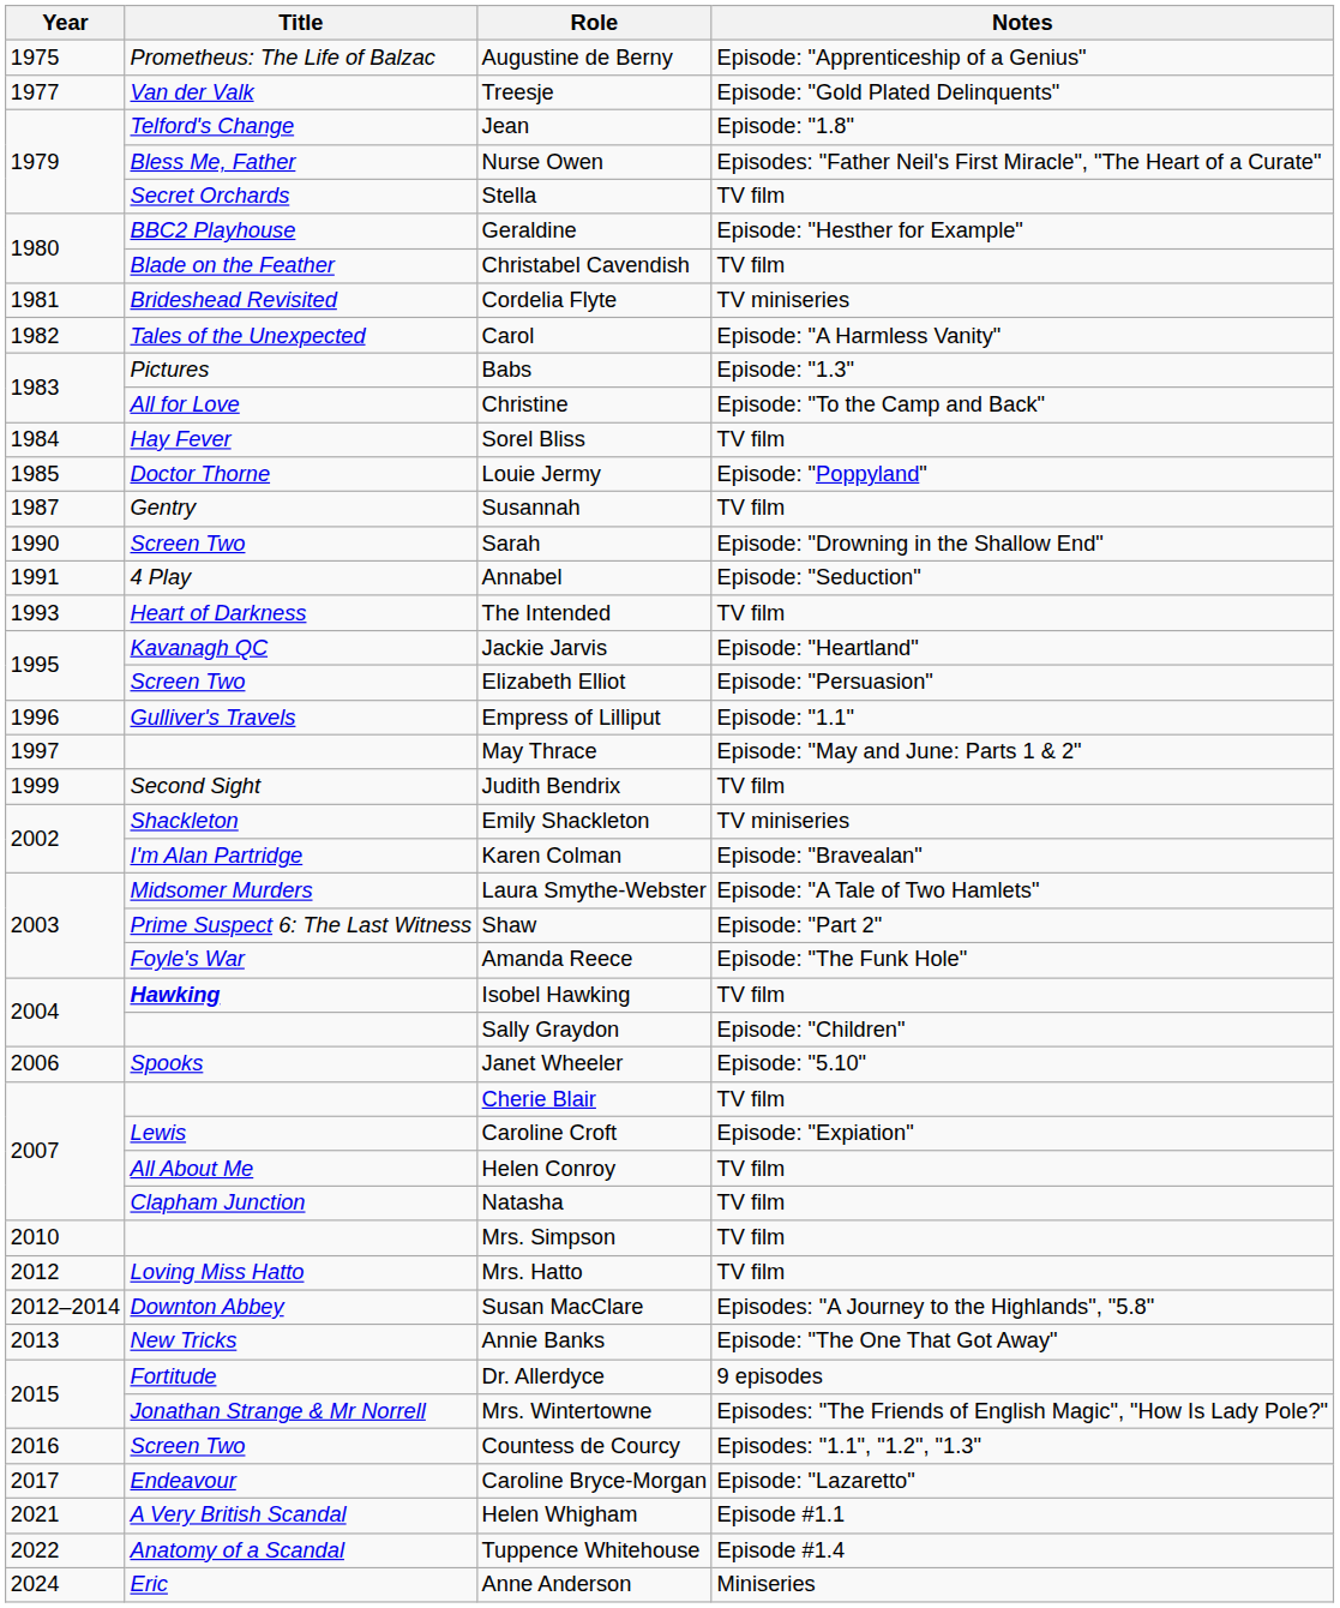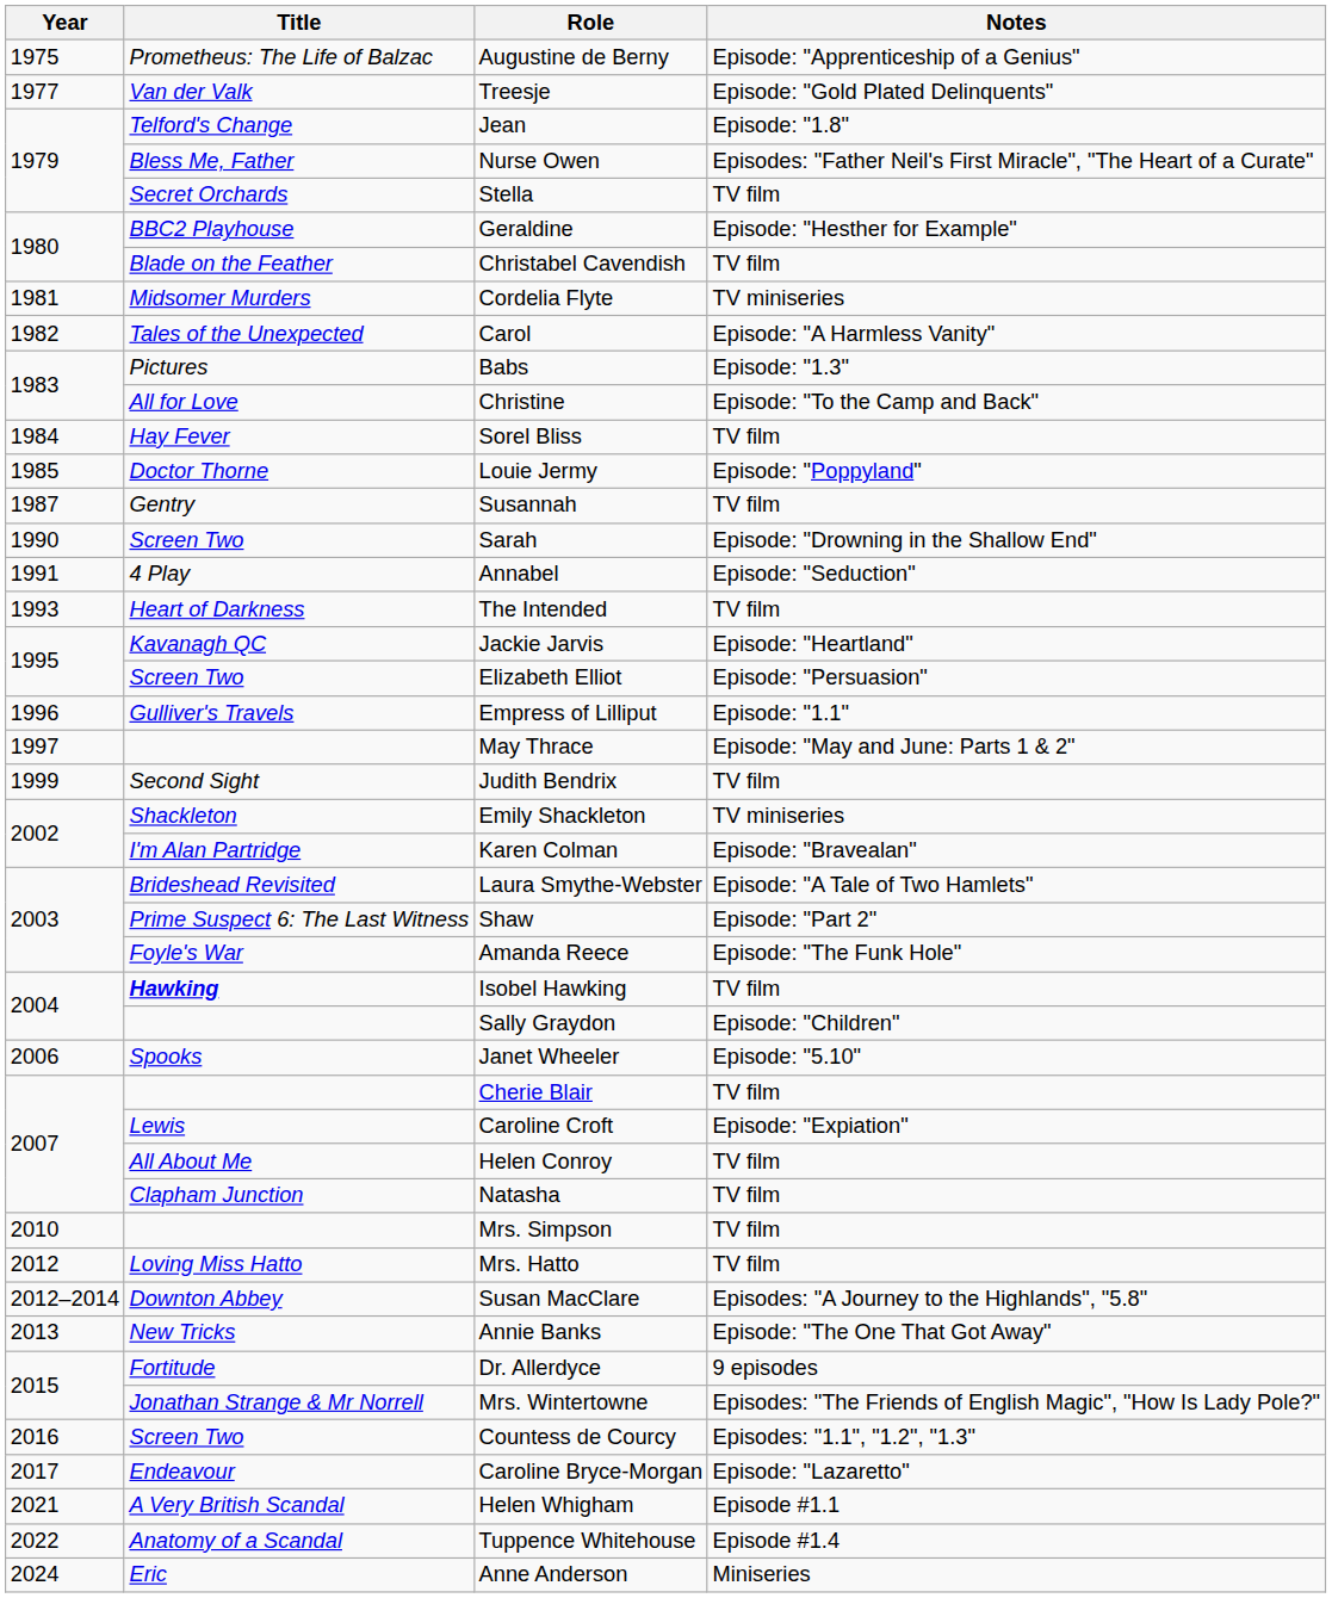 <table class="wikitable sortable">
 <tr>
 <th>Year</th>
 <th>Title</th>
 <th>Role</th>
 <th class="unsortable">Notes</th>
 </tr>
 <tr>
 <td>1975</td>
 <td><em>Prometheus: The Life of Balzac</em></td>
 <td>Augustine de Berny</td>
 <td>Episode: "Apprenticeship of a Genius"</td>
 </tr>
 <tr>
 <td>1977</td>
 <td><em><a href='#'>Van der Valk</a></em></td>
 <td>Treesje</td>
 <td>Episode: "Gold Plated Delinquents"</td>
 </tr>
 <tr>
 <td rowspan="3">1979</td>
 <td><em><a href='#'>Telford's Change</a></em></td>
 <td>Jean</td>
 <td>Episode: "1.8"</td>
 </tr>
 <tr>
 <td><em><a href='#'>Bless Me, Father</a></em></td>
 <td>Nurse Owen</td>
 <td>Episodes: "Father Neil's First Miracle", "The Heart of a Curate"</td>
 </tr>
 <tr>
 <td><em><a href='#'>Secret Orchards</a></em></td>
 <td>Stella</td>
 <td>TV film</td>
 </tr>
 <tr>
 <td rowspan="2">1980</td>
 <td><em><a href='#'>BBC2 Playhouse</a></em></td>
 <td>Geraldine</td>
 <td>Episode: "Hesther for Example"</td>
 </tr>
 <tr>
 <td><em><a href='#'>Blade on the Feather</a></em></td>
 <td>Christabel Cavendish</td>
 <td>TV film</td>
 </tr>
 <tr>
 <td>1981</td>
-<td><em><a href='#'>Brideshead Revisited</a></em></td>
+<td><em><a href='#'>Midsomer Murders</a></em></td>
 <td>Cordelia Flyte</td>
 <td>TV miniseries</td>
 </tr>
 <tr>
 <td>1982</td>
 <td><em><a href='#'>Tales of the Unexpected</a></em></td>
 <td>Carol</td>
 <td>Episode: "A Harmless Vanity"</td>
 </tr>
 <tr>
 <td rowspan="2">1983</td>
 <td><em>Pictures</em></td>
 <td>Babs</td>
 <td>Episode: "1.3"</td>
 </tr>
 <tr>
 <td><em><a href='#'>All for Love</a></em></td>
 <td>Christine</td>
 <td>Episode: "To the Camp and Back"</td>
 </tr>
 <tr>
 <td>1984</td>
 <td><em><a href='#'>Hay Fever</a></em></td>
 <td>Sorel Bliss</td>
 <td>TV film</td>
 </tr>
 <tr>
 <td>1985</td>
 <td><em><a href='#'>Doctor Thorne</a></em></td>
 <td>Louie Jermy</td>
 <td>Episode: "<a href='#'>Poppyland</a>"</td>
 </tr>
 <tr>
 <td>1987</td>
 <td><em>Gentry</em></td>
 <td>Susannah</td>
 <td>TV film</td>
 </tr>
 <tr>
 <td>1990</td>
 <td><em><a href='#'>Screen Two</a></em></td>
 <td>Sarah</td>
 <td>Episode: "Drowning in the Shallow End"</td>
 </tr>
 <tr>
 <td>1991</td>
 <td><em>4 Play</em></td>
 <td>Annabel</td>
 <td>Episode: "Seduction"</td>
 </tr>
 <tr>
 <td>1993</td>
 <td><em><a href='#'>Heart of Darkness</a></em></td>
 <td>The Intended</td>
 <td>TV film</td>
 </tr>
 <tr>
 <td rowspan="2">1995</td>
 <td><em><a href='#'>Kavanagh QC</a></em></td>
 <td>Jackie Jarvis</td>
 <td>Episode: "Heartland"</td>
 </tr>
 <tr>
 <td><em><a href='#'>Screen Two</a></em></td>
 <td>Elizabeth Elliot</td>
 <td>Episode: "Persuasion"</td>
 </tr>
 <tr>
 <td>1996</td>
 <td><em><a href='#'>Gulliver's Travels</a></em></td>
 <td>Empress of Lilliput</td>
 <td>Episode: "1.1"</td>
 </tr>
 <tr>
 <td>1997</td>
 <td><em></em></td>
 <td>May Thrace</td>
 <td>Episode: "May and June: Parts 1 & 2"</td>
 </tr>
 <tr>
 <td>1999</td>
 <td><em>Second Sight</em></td>
 <td>Judith Bendrix</td>
 <td>TV film</td>
 </tr>
 <tr>
 <td rowspan="2">2002</td>
 <td><em><a href='#'>Shackleton</a></em></td>
 <td>Emily Shackleton</td>
 <td>TV miniseries</td>
 </tr>
 <tr>
 <td><em><a href='#'>I'm Alan Partridge</a></em></td>
 <td>Karen Colman</td>
 <td>Episode: "Bravealan"</td>
 </tr>
 <tr>
 <td rowspan="3">2003</td>
-<td><em><a href='#'>Midsomer Murders</a></em></td>
+<td><em><a href='#'>Brideshead Revisited</a></em></td>
 <td>Laura Smythe-Webster</td>
 <td>Episode: "A Tale of Two Hamlets"</td>
 </tr>
 <tr>
 <td><em><a href='#'>Prime Suspect</a> 6: The Last Witness</em></td>
 <td>Shaw</td>
 <td>Episode: "Part 2"</td>
 </tr>
 <tr>
 <td><em><a href='#'>Foyle's War</a></em></td>
 <td>Amanda Reece</td>
 <td>Episode: "The Funk Hole"</td>
 </tr>
 <tr>
 <td rowspan="2">2004</td>
 <td><strong><em><a href='#'>Hawking</a></em></strong></td>
 <td>Isobel Hawking</td>
 <td>TV film</td>
 </tr>
 <tr>
 <td><em></em></td>
 <td>Sally Graydon</td>
 <td>Episode: "Children"</td>
 </tr>
 <tr>
 <td>2006</td>
 <td><em><a href='#'>Spooks</a></em></td>
 <td>Janet Wheeler</td>
 <td>Episode: "5.10"</td>
 </tr>
 <tr>
 <td rowspan="4">2007</td>
 <td><em></em></td>
 <td><a href='#'>Cherie Blair</a></td>
 <td>TV film</td>
 </tr>
 <tr>
 <td><em><a href='#'>Lewis</a></em></td>
 <td>Caroline Croft</td>
 <td>Episode: "Expiation"</td>
 </tr>
 <tr>
 <td><em><a href='#'>All About Me</a></em></td>
 <td>Helen Conroy</td>
 <td>TV film</td>
 </tr>
 <tr>
 <td><em><a href='#'>Clapham Junction</a></em></td>
 <td>Natasha</td>
 <td>TV film</td>
 </tr>
 <tr>
 <td>2010</td>
 <td><em></em></td>
 <td>Mrs. Simpson</td>
 <td>TV film</td>
 </tr>
 <tr>
 <td>2012</td>
 <td><em><a href='#'>Loving Miss Hatto</a></em></td>
 <td>Mrs. Hatto</td>
 <td>TV film</td>
 </tr>
 <tr>
 <td>2012–2014</td>
 <td><em><a href='#'>Downton Abbey</a></em></td>
 <td>Susan MacClare</td>
 <td>Episodes: "A Journey to the Highlands", "5.8"</td>
 </tr>
 <tr>
 <td>2013</td>
 <td><em><a href='#'>New Tricks</a></em></td>
 <td>Annie Banks</td>
 <td>Episode: "The One That Got Away"</td>
 </tr>
 <tr>
 <td rowspan="2">2015</td>
 <td><em><a href='#'>Fortitude</a></em></td>
 <td>Dr. Allerdyce</td>
 <td>9 episodes</td>
 </tr>
 <tr>
 <td><em><a href='#'>Jonathan Strange & Mr Norrell</a></em></td>
 <td>Mrs. Wintertowne</td>
 <td>Episodes: "The Friends of English Magic", "How Is Lady Pole?"</td>
 </tr>
 <tr>
 <td>2016</td>
 <td><em><a href='#'>Screen Two</a></em></td>
 <td>Countess de Courcy</td>
 <td>Episodes: "1.1", "1.2", "1.3"</td>
 </tr>
 <tr>
 <td>2017</td>
 <td><em><a href='#'>Endeavour</a></em></td>
 <td>Caroline Bryce-Morgan</td>
 <td>Episode: "Lazaretto"</td>
 </tr>
 <tr>
 <td>2021</td>
 <td><em><a href='#'>A Very British Scandal</a></em></td>
 <td>Helen Whigham</td>
 <td>Episode #1.1</td>
 </tr>
 <tr>
 <td>2022</td>
 <td><em><a href='#'>Anatomy of a Scandal</a></em></td>
 <td>Tuppence Whitehouse</td>
 <td>Episode #1.4</td>
 </tr>
 <tr>
 <td>2024</td>
 <td><em><a href='#'>Eric</a></em></td>
 <td>Anne Anderson</td>
 <td>Miniseries</td>
 </tr>
 </table>
